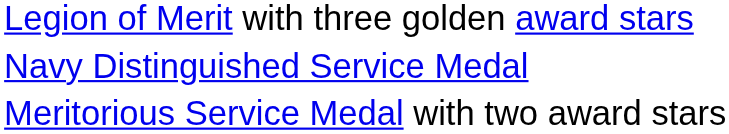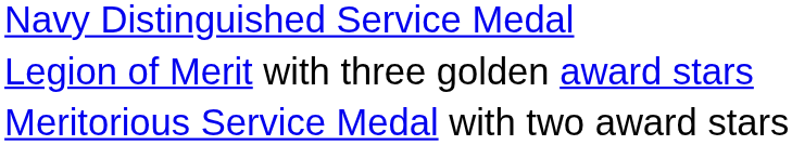 <table>
 <tr>
 <td></td>
 </tr>
 <tr>
+<td></td>
+<td><a href='#'>Navy Distinguished Service Medal</a></td>
+</tr>
+<tr>
 <td><span></span><span></span><span></span></td>
 <td><a href='#'>Legion of Merit</a> with three golden <a href='#'>award stars</a></td>
-</tr>
-<tr>
-<td></td>
-<td><a href='#'>Navy Distinguished Service Medal</a></td>
 </tr>
 <tr>
 <td><span></span><span></span></td>
 <td><a href='#'>Meritorious Service Medal</a> with two award stars</td>
 </tr>
 <tr>
 </tr>
 </table>
